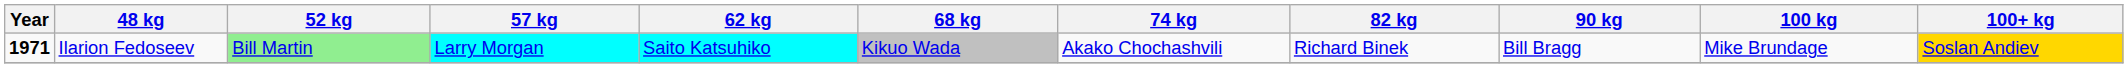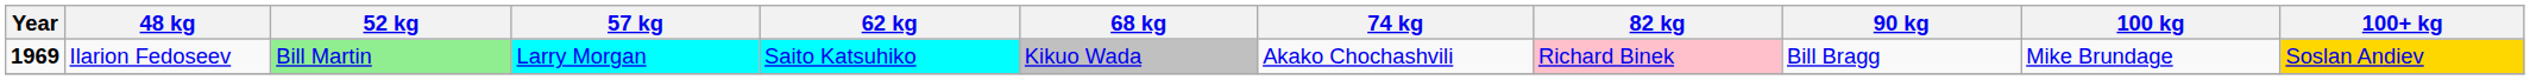 <table class="wikitable sortable"  style="font-size: 85%">
 <tr>
 <th>Year</th>
 <th width=200><a href='#'>48 kg</a></th>
 <th width=275><a href='#'>52 kg</a></th>
 <th width=275><a href='#'>57 kg</a></th>
 <th width=275><a href='#'>62 kg</a></th>
 <th width=275><a href='#'>68 kg</a></th>
 <th width=275><a href='#'>74 kg</a></th>
 <th width=275><a href='#'>82 kg</a></th>
 <th width=275><a href='#'>90 kg</a></th>
 <th width=275><a href='#'>100 kg</a></th>
 <th width=275><a href='#'>100+ kg</a></th>
 </tr>
 <tr>
-<td><strong>1971</strong></td>
+<td><strong>1969</strong></td>
 <td> <a href='#'>Ilarion Fedoseev</a></td>
 <td style="background: lightgreen;"> <a href='#'>Bill Martin</a></td>
 <td bgcolor="aqua"> <a href='#'>Larry Morgan</a></td>
 <td bgcolor="aqua"> <a href='#'>Saito Katsuhiko</a></td>
 <td bgcolor="Silver"> <a href='#'>Kikuo Wada</a></td>
 <td> <a href='#'>Akako Chochashvili</a></td>
-<td> <a href='#'>Richard Binek</a></td>
+<td style="background: pink;"> <a href='#'>Richard Binek</a></td>
 <td> <a href='#'>Bill Bragg</a></td>
 <td> <a href='#'>Mike Brundage</a></td>
 <td bgcolor="gold"> <a href='#'>Soslan Andiev</a></td>
 </tr>
 <tr>
 </tr>
 </table>
